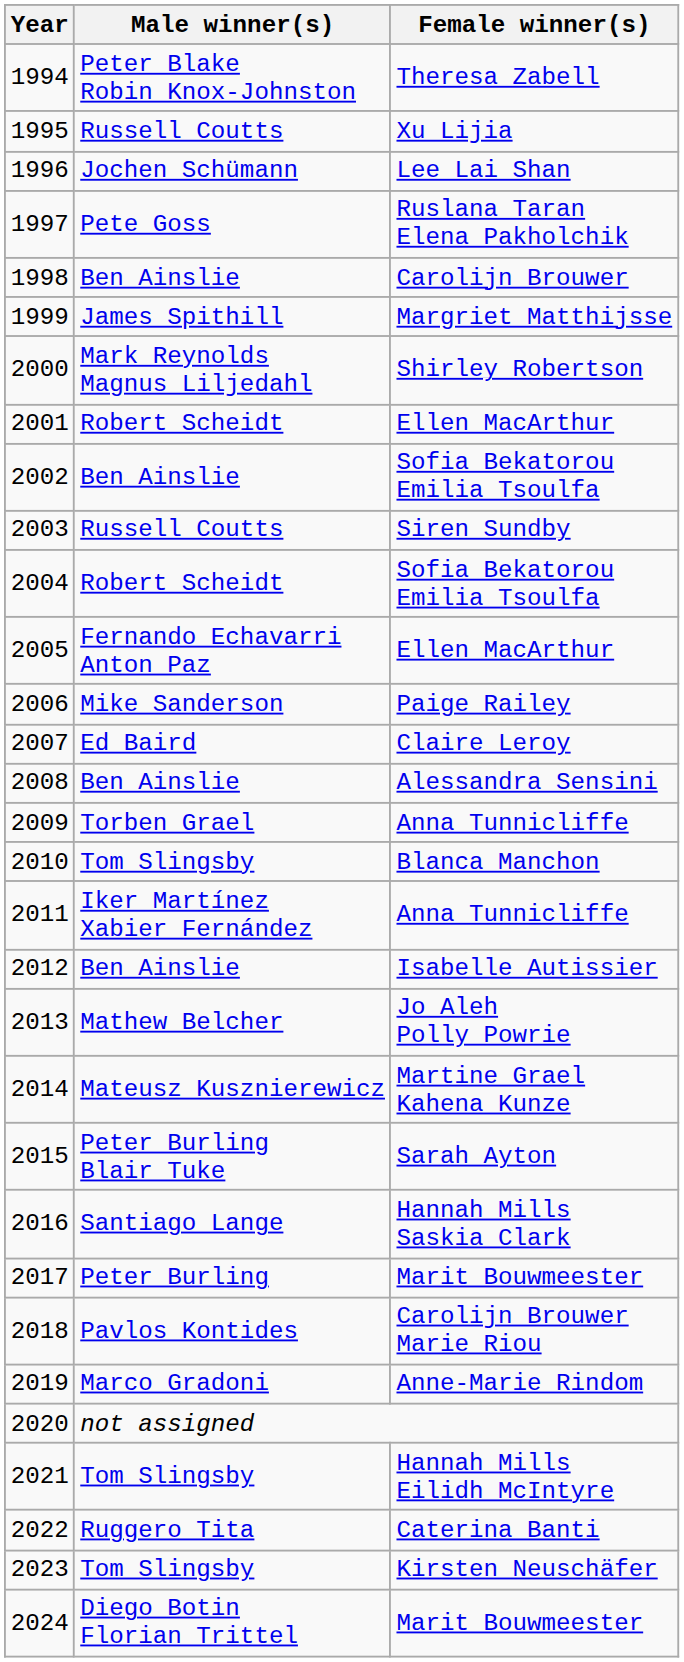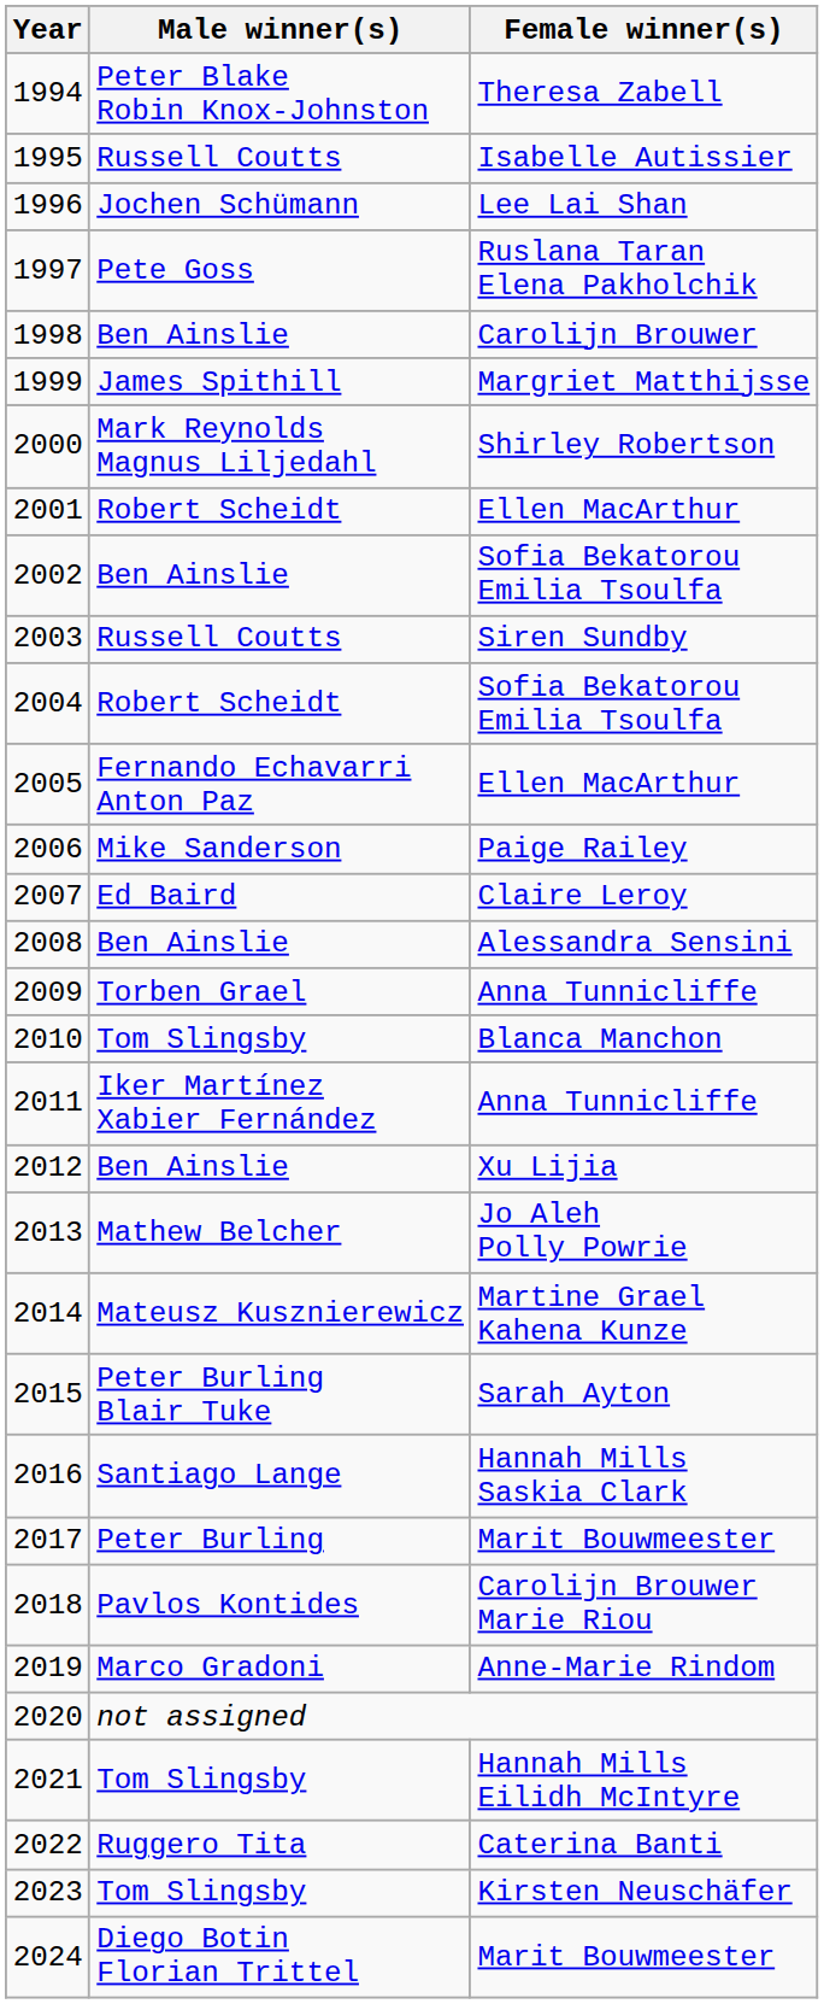 <table class=wikitable>
 <tr>
 <th>Year</th>
 <th>Male winner(s)</th>
 <th>Female winner(s)</th>
 </tr>
 <tr>
 <td>1994</td>
 <td> <a href='#'>Peter Blake</a><br> <a href='#'>Robin Knox-Johnston</a></td>
 <td> <a href='#'>Theresa Zabell</a></td>
 </tr>
 <tr>
 <td>1995</td>
 <td> <a href='#'>Russell Coutts</a></td>
-<td> <a href='#'>Xu Lijia</a></td>
+<td> <a href='#'>Isabelle Autissier</a></td>
 </tr>
 <tr>
 <td>1996</td>
 <td> <a href='#'>Jochen Schümann</a></td>
 <td> <a href='#'>Lee Lai Shan</a></td>
 </tr>
 <tr>
 <td>1997</td>
 <td> <a href='#'>Pete Goss</a></td>
 <td> <a href='#'>Ruslana Taran</a><br> <a href='#'>Elena Pakholchik</a></td>
 </tr>
 <tr>
 <td>1998</td>
 <td> <a href='#'>Ben Ainslie</a></td>
 <td> <a href='#'>Carolijn Brouwer</a></td>
 </tr>
 <tr>
 <td>1999</td>
 <td> <a href='#'>James Spithill</a></td>
 <td> <a href='#'>Margriet Matthijsse</a></td>
 </tr>
 <tr>
 <td>2000</td>
 <td> <a href='#'>Mark Reynolds</a><br> <a href='#'>Magnus Liljedahl</a></td>
 <td> <a href='#'>Shirley Robertson</a></td>
 </tr>
 <tr>
 <td>2001</td>
 <td> <a href='#'>Robert Scheidt</a></td>
 <td> <a href='#'>Ellen MacArthur</a></td>
 </tr>
 <tr>
 <td>2002</td>
 <td> <a href='#'>Ben Ainslie</a></td>
 <td> <a href='#'>Sofia Bekatorou</a><br> <a href='#'>Emilia Tsoulfa</a></td>
 </tr>
 <tr>
 <td>2003</td>
 <td> <a href='#'>Russell Coutts</a></td>
 <td> <a href='#'>Siren Sundby</a></td>
 </tr>
 <tr>
 <td>2004</td>
 <td> <a href='#'>Robert Scheidt</a></td>
 <td> <a href='#'>Sofia Bekatorou</a><br> <a href='#'>Emilia Tsoulfa</a></td>
 </tr>
 <tr>
 <td>2005</td>
 <td> <a href='#'>Fernando Echavarri</a><br> <a href='#'>Anton Paz</a></td>
 <td> <a href='#'>Ellen MacArthur</a></td>
 </tr>
 <tr>
 <td>2006</td>
 <td> <a href='#'>Mike Sanderson</a></td>
 <td> <a href='#'>Paige Railey</a></td>
 </tr>
 <tr>
 <td>2007</td>
 <td> <a href='#'>Ed Baird</a></td>
 <td> <a href='#'>Claire Leroy</a></td>
 </tr>
 <tr>
 <td>2008</td>
 <td> <a href='#'>Ben Ainslie</a></td>
 <td> <a href='#'>Alessandra Sensini</a></td>
 </tr>
 <tr>
 <td>2009</td>
 <td> <a href='#'>Torben Grael</a></td>
 <td> <a href='#'>Anna Tunnicliffe</a></td>
 </tr>
 <tr>
 <td>2010</td>
 <td> <a href='#'>Tom Slingsby</a></td>
 <td> <a href='#'>Blanca Manchon</a></td>
 </tr>
 <tr>
 <td>2011</td>
 <td> <a href='#'>Iker Martínez</a><br> <a href='#'>Xabier Fernández</a></td>
 <td> <a href='#'>Anna Tunnicliffe</a></td>
 </tr>
 <tr>
 <td>2012</td>
 <td> <a href='#'>Ben Ainslie</a></td>
-<td> <a href='#'>Isabelle Autissier</a></td>
+<td> <a href='#'>Xu Lijia</a></td>
 </tr>
 <tr>
 <td>2013</td>
 <td> <a href='#'>Mathew Belcher</a></td>
 <td> <a href='#'>Jo Aleh</a><br> <a href='#'>Polly Powrie</a></td>
 </tr>
 <tr>
 <td>2014</td>
 <td> <a href='#'>Mateusz Kusznierewicz</a></td>
 <td> <a href='#'>Martine Grael</a><br> <a href='#'>Kahena Kunze</a></td>
 </tr>
 <tr>
 <td>2015</td>
 <td> <a href='#'>Peter Burling</a><br> <a href='#'>Blair Tuke</a></td>
 <td> <a href='#'>Sarah Ayton</a></td>
 </tr>
 <tr>
 <td>2016</td>
 <td> <a href='#'>Santiago Lange</a></td>
 <td> <a href='#'>Hannah Mills</a><br> <a href='#'>Saskia Clark</a></td>
 </tr>
 <tr>
 <td>2017</td>
 <td> <a href='#'>Peter Burling</a></td>
 <td> <a href='#'>Marit Bouwmeester</a></td>
 </tr>
 <tr>
 <td>2018</td>
 <td> <a href='#'>Pavlos Kontides</a></td>
 <td> <a href='#'>Carolijn Brouwer</a><br> <a href='#'>Marie Riou</a></td>
 </tr>
 <tr>
 <td>2019</td>
 <td> <a href='#'>Marco Gradoni</a></td>
 <td> <a href='#'>Anne-Marie Rindom</a></td>
 </tr>
 <tr>
 <td>2020</td>
 <td colspan="2"><em>not assigned</em></td>
 </tr>
 <tr>
 <td>2021</td>
 <td> <a href='#'>Tom Slingsby</a></td>
 <td> <a href='#'>Hannah Mills</a><br> <a href='#'>Eilidh McIntyre</a></td>
 </tr>
 <tr>
 <td>2022</td>
 <td> <a href='#'>Ruggero Tita</a></td>
 <td> <a href='#'>Caterina Banti</a></td>
 </tr>
 <tr>
 <td>2023</td>
 <td> <a href='#'>Tom Slingsby</a></td>
 <td> <a href='#'>Kirsten Neuschäfer</a></td>
 </tr>
 <tr>
 <td>2024</td>
 <td> <a href='#'>Diego Botin</a><br> <a href='#'>Florian Trittel</a></td>
 <td> <a href='#'>Marit Bouwmeester</a></td>
 </tr>
 </table>
